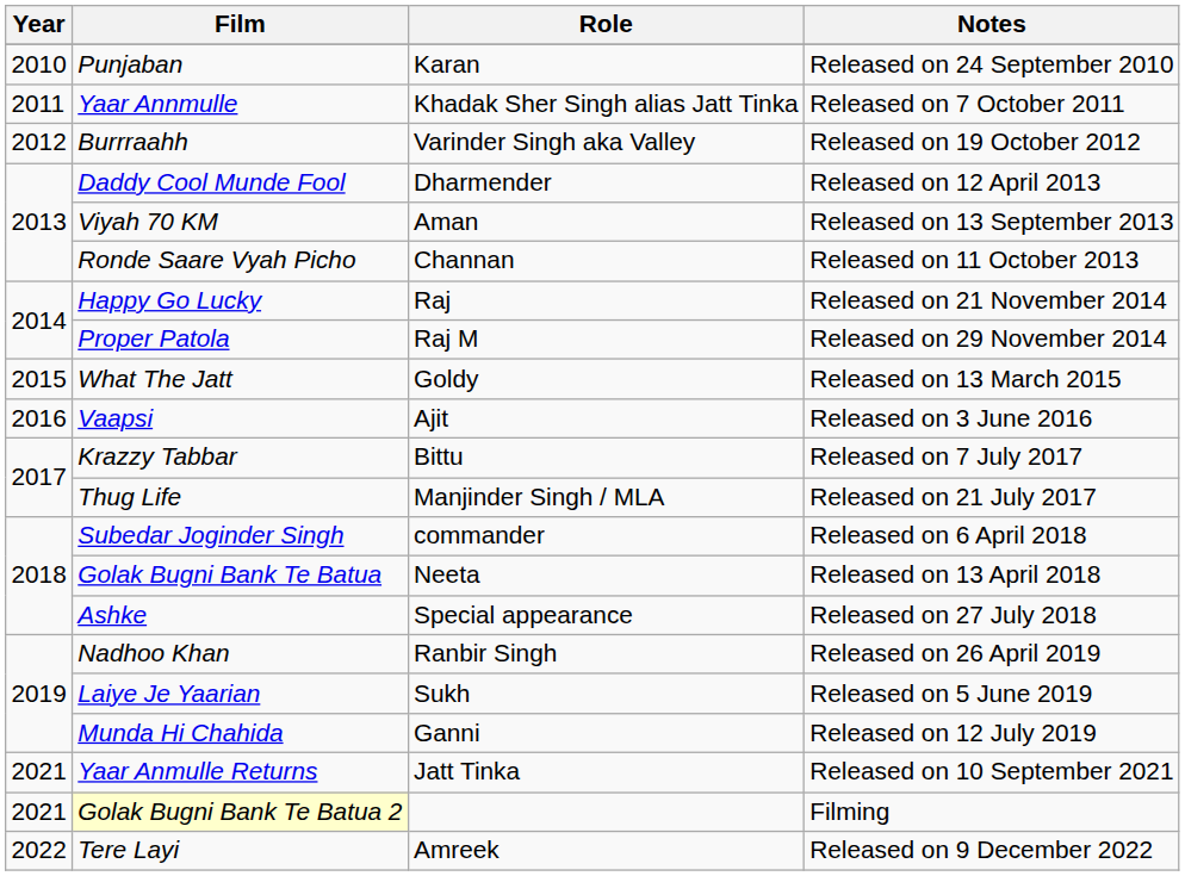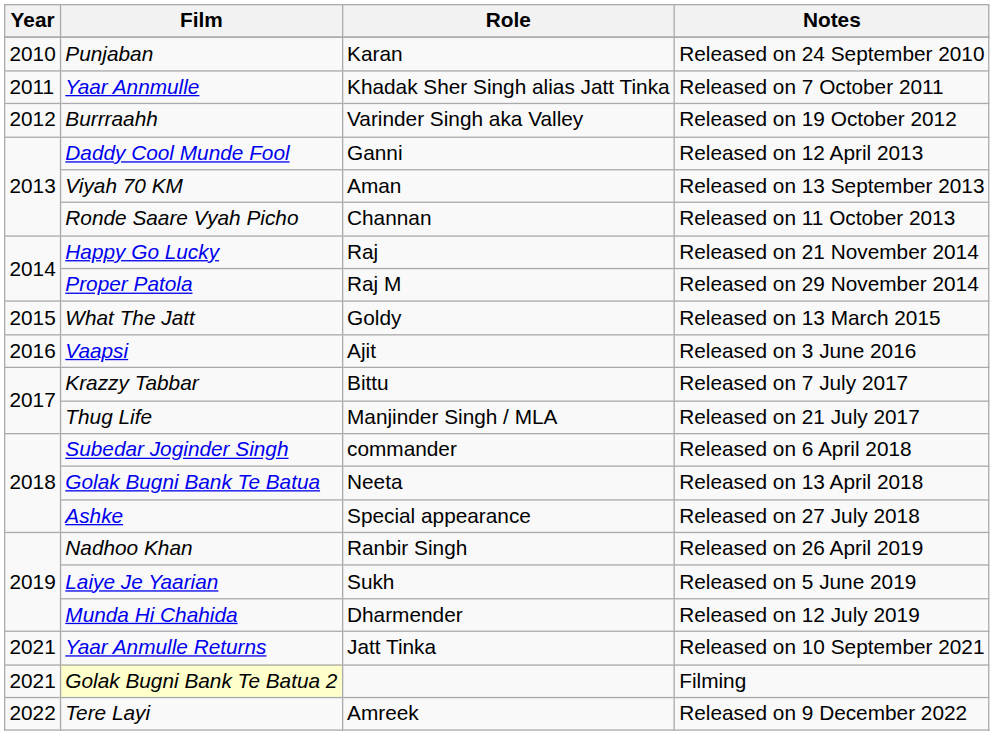 <table class="wikitable sortable">
 <tr>
 <th>Year</th>
 <th>Film</th>
 <th>Role</th>
 <th>Notes</th>
 </tr>
 <tr>
 </tr>
 <tr>
 <td>2010</td>
 <td><em>Punjaban</em></td>
 <td>Karan</td>
 <td>Released on 24 September 2010</td>
 </tr>
 <tr>
 <td>2011</td>
 <td><em><a href='#'>Yaar Annmulle</a></em></td>
 <td>Khadak Sher Singh alias Jatt Tinka</td>
 <td>Released on 7 October 2011</td>
 </tr>
 <tr>
 <td>2012</td>
 <td><em>Burrraahh</em></td>
 <td>Varinder Singh aka Valley</td>
 <td>Released on 19 October 2012</td>
 </tr>
 <tr>
 <td rowspan="3">2013</td>
 <td><em><a href='#'>Daddy Cool Munde Fool</a></em></td>
-<td>Dharmender</td>
+<td>Ganni</td>
 <td>Released on 12 April 2013</td>
 </tr>
 <tr>
 <td><em>Viyah 70 KM</em></td>
 <td>Aman</td>
 <td>Released on 13 September 2013</td>
 </tr>
 <tr>
 <td><em>Ronde Saare Vyah Picho</em></td>
 <td>Channan</td>
 <td>Released on 11 October 2013</td>
 </tr>
 <tr>
 <td rowspan="2">2014</td>
 <td><em><a href='#'>Happy Go Lucky</a></em></td>
 <td>Raj</td>
 <td>Released on 21 November 2014</td>
 </tr>
 <tr>
 <td><em><a href='#'>Proper Patola</a></em></td>
 <td>Raj M</td>
 <td>Released on 29 November 2014</td>
 </tr>
 <tr>
 <td>2015</td>
 <td><em>What The Jatt</em></td>
 <td>Goldy</td>
 <td>Released on 13 March 2015</td>
 </tr>
 <tr>
 <td>2016</td>
 <td><em><a href='#'>Vaapsi</a></em></td>
 <td>Ajit</td>
 <td>Released on 3 June 2016</td>
 </tr>
 <tr>
 <td rowspan="2">2017</td>
 <td><em>Krazzy Tabbar</em></td>
 <td>Bittu</td>
 <td>Released on 7 July 2017</td>
 </tr>
 <tr>
 <td><em>Thug Life</em></td>
 <td>Manjinder Singh / MLA</td>
 <td>Released on 21 July 2017</td>
 </tr>
 <tr>
 <td rowspan="3">2018</td>
 <td><em><a href='#'>Subedar Joginder Singh</a></em></td>
 <td>commander</td>
 <td>Released on 6 April 2018</td>
 </tr>
 <tr>
 <td><em><a href='#'>Golak Bugni Bank Te Batua</a></em></td>
 <td>Neeta</td>
 <td>Released on 13 April 2018</td>
 </tr>
 <tr>
 <td><em><a href='#'>Ashke</a></em></td>
 <td>Special appearance</td>
 <td>Released on 27 July 2018</td>
 </tr>
 <tr>
 <td rowspan="3">2019</td>
 <td><em>Nadhoo Khan</em></td>
 <td>Ranbir Singh</td>
 <td>Released on 26 April 2019</td>
 </tr>
 <tr>
 <td><em><a href='#'>Laiye Je Yaarian</a></em></td>
 <td>Sukh</td>
 <td>Released on 5 June 2019</td>
 </tr>
 <tr>
 <td><em><a href='#'>Munda Hi Chahida</a></em></td>
-<td>Ganni</td>
+<td>Dharmender</td>
 <td>Released on 12 July 2019</td>
 </tr>
 <tr>
 <td>2021</td>
 <td><em><a href='#'>Yaar Anmulle Returns</a></em></td>
 <td>Jatt Tinka</td>
 <td>Released on 10 September 2021</td>
 </tr>
 <tr>
 <td>2021</td>
 <td style="background:#ffc;"><em>Golak Bugni Bank Te Batua 2</em></td>
 <td></td>
 <td>Filming</td>
 </tr>
 <tr>
 <td>2022</td>
 <td><em>Tere Layi</em></td>
 <td>Amreek</td>
 <td>Released on 9 December 2022</td>
 </tr>
 </table>
